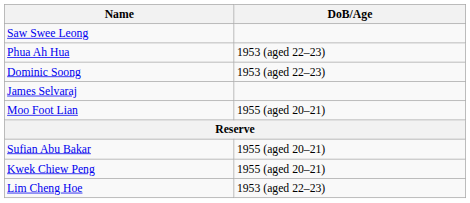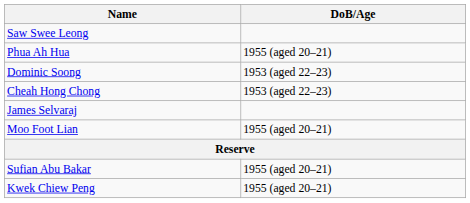 <table class="wikitable" style="width:600px; font-size:95%;">
 <tr>
 <th align="left">Name</th>
 <th align="left">DoB/Age</th>
 </tr>
 <tr>
 <td align="left"><a href='#'>Saw Swee Leong</a></td>
 <td align="left"></td>
 </tr>
 <tr>
 <td align="left"><a href='#'>Phua Ah Hua</a></td>
+<td align="left">1955 (aged 20–21)</td>
+</tr>
+<tr>
+<td align="left"><a href='#'>Dominic Soong</a></td>
 <td align="left">1953 (aged 22–23)</td>
 </tr>
 <tr>
-<td align="left"><a href='#'>Dominic Soong</a></td>
+<td align="left"><a href='#'>Cheah Hong Chong</a></td>
 <td align="left">1953 (aged 22–23)</td>
 </tr>
 <tr>
 <td align="left"><a href='#'>James Selvaraj</a></td>
 <td align="left"></td>
 </tr>
 <tr>
 <td align="left"><a href='#'>Moo Foot Lian</a></td>
 <td align="left">1955 (aged 20–21)</td>
 </tr>
 <tr>
 <th colspan="2">Reserve</th>
 </tr>
 <tr>
 <td align="left"><a href='#'>Sufian Abu Bakar</a></td>
 <td align="left">1955 (aged 20–21)</td>
 </tr>
 <tr>
 <td align="left"><a href='#'>Kwek Chiew Peng</a></td>
 <td align="left">1955 (aged 20–21)</td>
 </tr>
-<tr>
-<td align="left"><a href='#'>Lim Cheng Hoe</a></td>
-<td align="left">1953 (aged 22–23)</td>
-</tr>
 </table>
